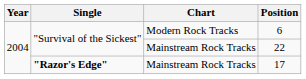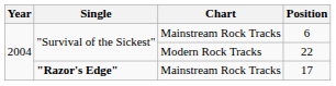 <table class="wikitable">
 <tr>
 <th>Year</th>
 <th>Single</th>
 <th>Chart</th>
 <th>Position</th>
 </tr>
 <tr>
 <td rowspan="3">2004</td>
 <td rowspan="2">"Survival of the Sickest"</td>
-<td>Modern Rock Tracks</td>
+<td>Mainstream Rock Tracks</td>
 <td align="center">6</td>
 </tr>
 <tr>
-<td>Mainstream Rock Tracks</td>
+<td>Modern Rock Tracks</td>
 <td align="center">22</td>
 </tr>
 <tr>
 <td><strong>"Razor's Edge"</strong></td>
 <td>Mainstream Rock Tracks</td>
 <td align="center">17</td>
 </tr>
 </table>
